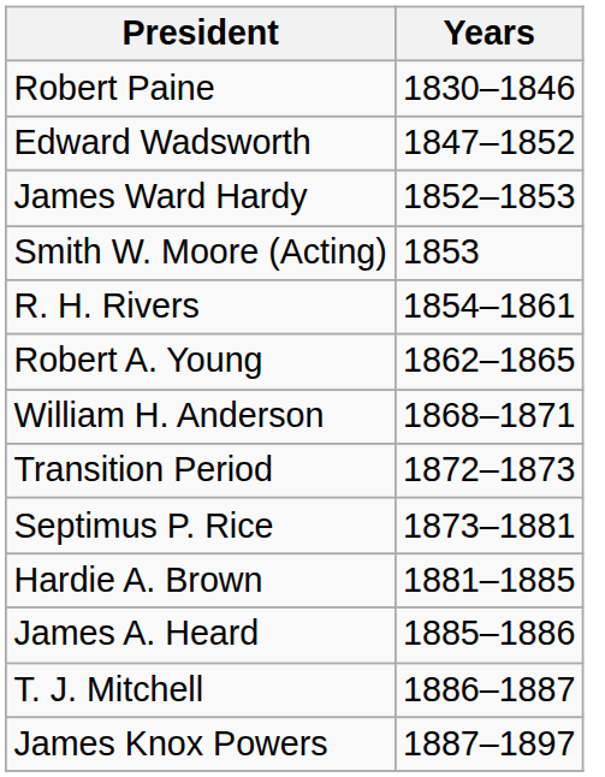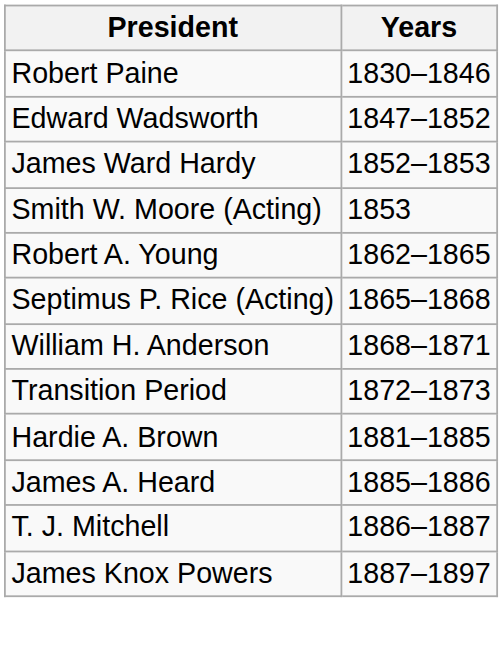 <table class="wikitable" style="float: left; margin-right: 1em">
 <tr>
 <th scope="col">President</th>
 <th scope="col">Years</th>
 </tr>
 <tr>
 <td>Robert Paine</td>
 <td>1830–1846</td>
 </tr>
 <tr>
 <td>Edward Wadsworth</td>
 <td>1847–1852</td>
 </tr>
 <tr>
 <td>James Ward Hardy</td>
 <td>1852–1853</td>
 </tr>
 <tr>
 <td>Smith W. Moore (Acting)</td>
 <td>1853</td>
 </tr>
 <tr>
-<td>R. H. Rivers</td>
-<td>1854–1861</td>
+<td>Robert A. Young</td>
+<td>1862–1865</td>
 </tr>
 <tr>
-<td>Robert A. Young</td>
-<td>1862–1865</td>
+<td>Septimus P. Rice (Acting)</td>
+<td>1865–1868</td>
 </tr>
 <tr>
 <td>William H. Anderson</td>
 <td>1868–1871</td>
 </tr>
 <tr>
 <td>Transition Period</td>
 <td>1872–1873</td>
-</tr>
-<tr>
-<td>Septimus P. Rice</td>
-<td>1873–1881</td>
 </tr>
 <tr>
 <td>Hardie A. Brown</td>
 <td>1881–1885</td>
 </tr>
 <tr>
 <td>James A. Heard</td>
 <td>1885–1886</td>
 </tr>
 <tr>
 <td>T. J. Mitchell</td>
 <td>1886–1887</td>
 </tr>
 <tr>
 <td>James Knox Powers</td>
 <td>1887–1897</td>
 </tr>
 </table>
